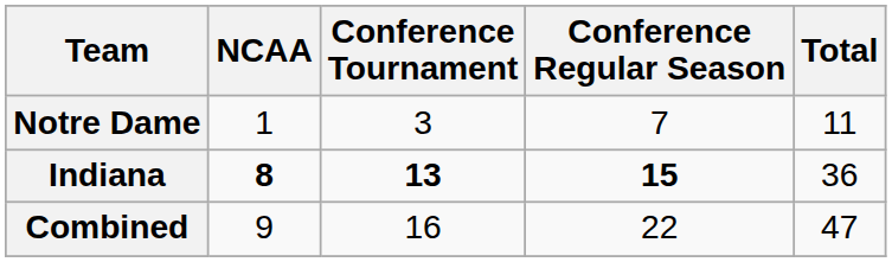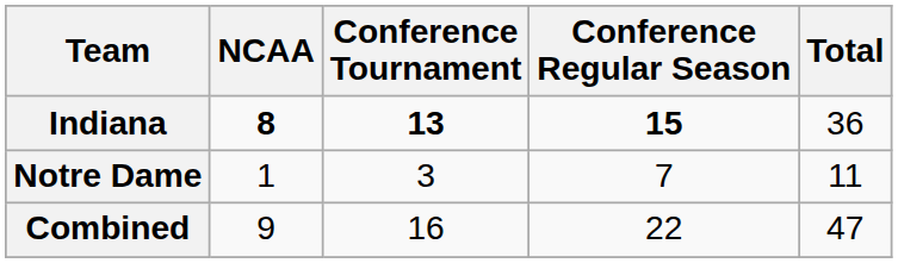 <table class="wikitable" style="text-align:center;">
 <tr>
 <th>Team</th>
 <th>NCAA</th>
 <th>Conference<br>Tournament</th>
 <th>Conference<br>Regular Season</th>
 <th>Total</th>
 </tr>
 <tr>
+<th>Indiana</th>
+<td><strong>8</strong></td>
+<td><strong>13</strong></td>
+<td><strong>15</strong></td>
+<td>36</td>
+</tr>
+<tr>
 <th>Notre Dame</th>
 <td>1</td>
 <td>3</td>
 <td>7</td>
 <td>11</td>
-</tr>
-<tr>
-<th>Indiana</th>
-<td><strong>8</strong></td>
-<td><strong>13</strong></td>
-<td><strong>15</strong></td>
-<td>36</td>
 </tr>
 <tr>
 <th>Combined</th>
 <td>9</td>
 <td>16</td>
 <td>22</td>
 <td>47</td>
 </tr>
 </table>
